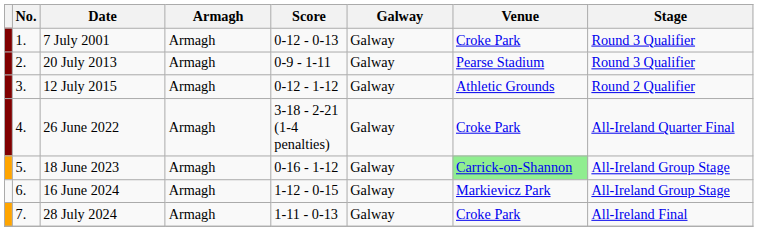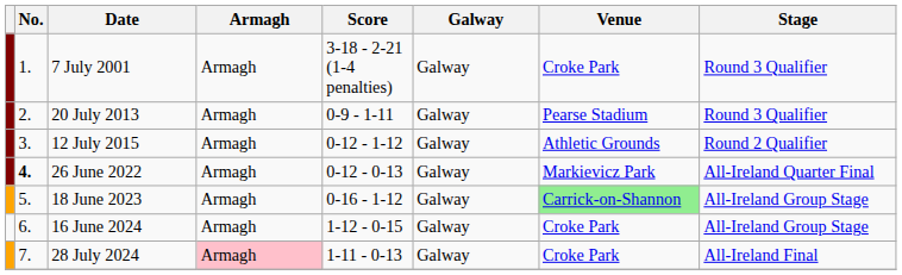 <table class="wikitable" style="font-size:90%">
 <tr>
 <th width=1></th>
 <th width=5>No.</th>
 <th width=120>Date</th>
 <th width=100>Armagh</th>
 <th width=70>Score</th>
 <th width=100>Galway</th>
 <th width=130>Venue</th>
 <th width=160>Stage</th>
 </tr>
 <tr>
 <td style="background-color:maroon"></td>
 <td>1.</td>
 <td>7 July 2001</td>
 <td>Armagh</td>
-<td>0-12 - 0-13</td>
+<td>3-18 - 2-21 <br>(1-4 penalties)</td>
 <td>Galway</td>
 <td><a href='#'>Croke Park</a></td>
 <td><a href='#'>Round 3 Qualifier</a></td>
 </tr>
 <tr>
 <td style="background-color:maroon"></td>
 <td>2.</td>
 <td>20 July 2013</td>
 <td>Armagh</td>
 <td>0-9 - 1-11</td>
 <td>Galway</td>
 <td><a href='#'>Pearse Stadium</a></td>
 <td><a href='#'>Round 3 Qualifier</a></td>
 </tr>
 <tr>
 <td style="background-color:maroon"></td>
 <td>3.</td>
 <td>12 July 2015</td>
 <td>Armagh</td>
 <td>0-12 - 1-12</td>
 <td>Galway</td>
 <td><a href='#'>Athletic Grounds</a></td>
 <td><a href='#'>Round 2 Qualifier</a></td>
 </tr>
 <tr>
 <td style="background-color:maroon"></td>
-<td>4.</td>
+<td><strong>4.</strong></td>
 <td>26 June 2022</td>
 <td>Armagh</td>
-<td>3-18 - 2-21 <br>(1-4 penalties)</td>
+<td>0-12 - 0-13</td>
 <td>Galway</td>
-<td><a href='#'>Croke Park</a></td>
+<td><a href='#'>Markievicz Park</a></td>
 <td><a href='#'>All-Ireland Quarter Final</a></td>
 </tr>
 <tr>
 <td style="background-color:orange"></td>
 <td>5.</td>
 <td>18 June 2023</td>
 <td>Armagh</td>
 <td>0-16 - 1-12</td>
 <td>Galway</td>
 <td style="background: lightgreen;"><a href='#'>Carrick-on-Shannon</a></td>
 <td><a href='#'>All-Ireland Group Stage</a></td>
 </tr>
 <tr>
 <td></td>
 <td>6.</td>
 <td>16 June 2024</td>
 <td>Armagh</td>
 <td>1-12 - 0-15</td>
 <td>Galway</td>
-<td><a href='#'>Markievicz Park</a></td>
+<td><a href='#'>Croke Park</a></td>
 <td><a href='#'>All-Ireland Group Stage</a></td>
 </tr>
 <tr>
 <td style="background-color:orange"></td>
 <td>7.</td>
 <td>28 July 2024</td>
-<td>Armagh</td>
+<td style="background: pink;">Armagh</td>
 <td>1-11 - 0-13</td>
 <td>Galway</td>
 <td><a href='#'>Croke Park</a></td>
 <td><a href='#'>All-Ireland Final</a></td>
 </tr>
 <tr>
 </tr>
 </table>
